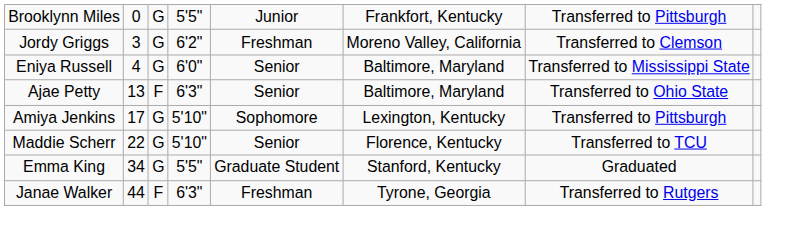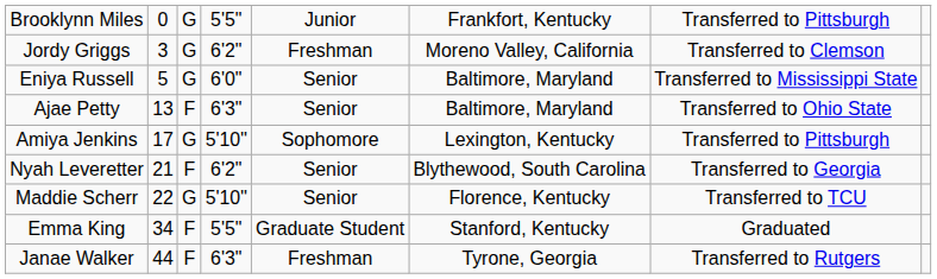 <table class="wikitable sortable" style="text-align: center">
 <tr align=center>
 </tr>
 <tr>
 <td>Brooklynn Miles</td>
 <td>0</td>
 <td>G</td>
 <td>5'5"</td>
 <td>Junior</td>
 <td>Frankfort, Kentucky</td>
 <td>Transferred to <a href='#'>Pittsburgh</a></td>
 <td></td>
 </tr>
 <tr>
 <td>Jordy Griggs</td>
 <td>3</td>
 <td>G</td>
 <td>6'2"</td>
 <td>Freshman</td>
 <td>Moreno Valley, California</td>
 <td>Transferred to <a href='#'>Clemson</a></td>
 <td></td>
 </tr>
 <tr>
 <td>Eniya Russell</td>
-<td>4</td>
+<td>5</td>
 <td>G</td>
 <td>6'0"</td>
 <td>Senior</td>
 <td>Baltimore, Maryland</td>
 <td>Transferred to <a href='#'>Mississippi State</a></td>
 <td></td>
 </tr>
 <tr>
 <td>Ajae Petty</td>
 <td>13</td>
 <td>F</td>
 <td>6'3"</td>
 <td>Senior</td>
 <td>Baltimore, Maryland</td>
 <td>Transferred to <a href='#'>Ohio State</a></td>
 <td></td>
 </tr>
 <tr>
 <td>Amiya Jenkins</td>
 <td>17</td>
 <td>G</td>
 <td>5'10"</td>
 <td>Sophomore</td>
 <td>Lexington, Kentucky</td>
 <td>Transferred to <a href='#'>Pittsburgh</a></td>
 <td></td>
 </tr>
 <tr>
+<td>Nyah Leveretter</td>
+<td>21</td>
+<td>F</td>
+<td>6'2"</td>
+<td>Senior</td>
+<td>Blythewood, South Carolina</td>
+<td>Transferred to <a href='#'>Georgia</a></td>
+<td></td>
+</tr>
+<tr>
 <td>Maddie Scherr</td>
 <td>22</td>
 <td>G</td>
 <td>5'10"</td>
 <td>Senior</td>
 <td>Florence, Kentucky</td>
 <td>Transferred to <a href='#'>TCU</a></td>
 <td></td>
 </tr>
 <tr>
 <td>Emma King</td>
 <td>34</td>
-<td>G</td>
+<td>F</td>
 <td>5'5"</td>
 <td>Graduate Student</td>
 <td>Stanford, Kentucky</td>
 <td>Graduated</td>
 </tr>
 <tr>
 <td>Janae Walker</td>
 <td>44</td>
 <td>F</td>
 <td>6'3"</td>
 <td>Freshman</td>
 <td>Tyrone, Georgia</td>
 <td>Transferred to <a href='#'>Rutgers</a></td>
 <td></td>
 </tr>
 </table>
